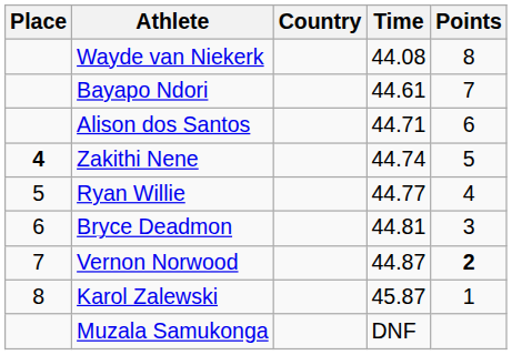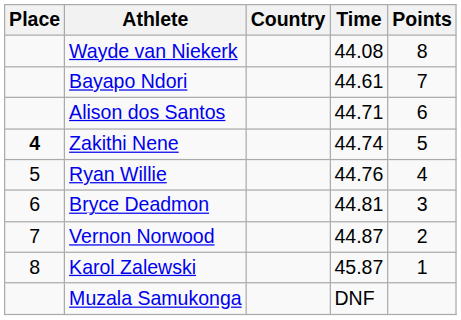 <table class="wikitable">
 <tr>
 <th>Place</th>
 <th>Athlete</th>
 <th>Country</th>
 <th>Time</th>
 <th>Points</th>
 </tr>
 <tr>
 <td align=center></td>
 <td><a href='#'>Wayde van Niekerk</a></td>
 <td></td>
 <td>44.08</td>
 <td align=center>8</td>
 </tr>
 <tr>
 <td align=center></td>
 <td><a href='#'>Bayapo Ndori</a></td>
 <td></td>
 <td>44.61</td>
 <td align=center>7</td>
 </tr>
 <tr>
 <td align=center></td>
 <td><a href='#'>Alison dos Santos</a></td>
 <td></td>
 <td>44.71</td>
 <td align=center>6</td>
 </tr>
 <tr>
 <td align=center><strong>4</strong></td>
 <td><a href='#'>Zakithi Nene</a></td>
 <td></td>
 <td>44.74</td>
 <td align=center>5</td>
 </tr>
 <tr>
 <td align=center>5</td>
 <td><a href='#'>Ryan Willie</a></td>
 <td></td>
-<td>44.77</td>
+<td>44.76</td>
 <td align=center>4</td>
 </tr>
 <tr>
 <td align=center>6</td>
 <td><a href='#'>Bryce Deadmon</a></td>
 <td></td>
 <td>44.81</td>
 <td align=center>3</td>
 </tr>
 <tr>
 <td align=center>7</td>
 <td><a href='#'>Vernon Norwood</a></td>
 <td></td>
 <td>44.87</td>
-<td align=center><strong>2</strong></td>
+<td align=center>2</td>
 </tr>
 <tr>
 <td align=center>8</td>
 <td><a href='#'>Karol Zalewski</a></td>
 <td></td>
 <td>45.87</td>
 <td align=center>1</td>
 </tr>
 <tr>
 <td align=center></td>
 <td><a href='#'>Muzala Samukonga</a></td>
 <td></td>
 <td>DNF</td>
 <td align=center></td>
 </tr>
 </table>
